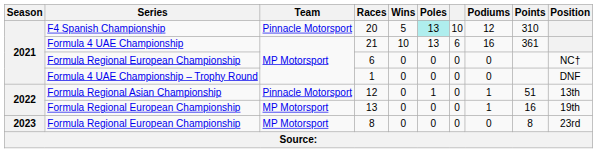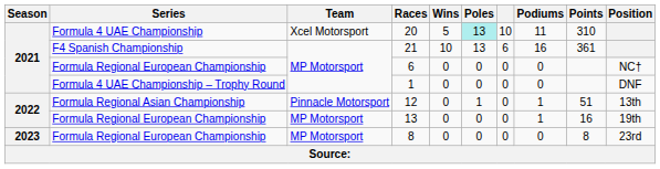 <table class="wikitable" style="font-size: 90%; text-align:center;">
 <tr>
 <th>Season</th>
 <th>Series</th>
 <th>Team</th>
 <th>Races</th>
 <th>Wins</th>
 <th>Poles</th>
 <th></th>
 <th>Podiums</th>
 <th>Points</th>
 <th>Position</th>
 </tr>
 <tr>
 <th rowspan="4">2021</th>
-<td align=left><a href='#'>F4 Spanish Championship</a></td>
-<td align=left><a href='#'>Pinnacle Motorsport</a></td>
+<td align=left><a href='#'>Formula 4 UAE Championship</a></td>
+<td align=left>Xcel Motorsport</td>
 <td>20</td>
 <td>5</td>
 <td style="background: paleturquoise;">13</td>
 <td>10</td>
-<td>12</td>
+<td>11</td>
 <td>310</td>
 <th></th>
 </tr>
 <tr>
-<td align=left><a href='#'>Formula 4 UAE Championship</a></td>
+<td align=left><a href='#'>F4 Spanish Championship</a></td>
 <td align=left rowspan="3"><a href='#'>MP Motorsport</a></td>
 <td>21</td>
 <td>10</td>
 <td>13</td>
 <td>6</td>
 <td>16</td>
 <td>361</td>
 <th></th>
 </tr>
 <tr>
 <td align=left><a href='#'>Formula Regional European Championship</a></td>
 <td>6</td>
 <td>0</td>
 <td>0</td>
 <td>0</td>
 <td>0</td>
 <td></td>
 <td>NC†</td>
 </tr>
 <tr>
 <td align=left><a href='#'>Formula 4 UAE Championship – Trophy Round</a></td>
 <td>1</td>
 <td>0</td>
 <td>0</td>
 <td>0</td>
 <td>0</td>
 <td></td>
 <td>DNF</td>
 </tr>
 <tr>
 <th rowspan="2">2022</th>
 <td align=left><a href='#'>Formula Regional Asian Championship</a></td>
 <td align=left><a href='#'>Pinnacle Motorsport</a></td>
 <td>12</td>
 <td>0</td>
 <td>1</td>
 <td>0</td>
 <td>1</td>
 <td>51</td>
 <td>13th</td>
 </tr>
 <tr>
 <td align=left><a href='#'>Formula Regional European Championship</a></td>
 <td align=left><a href='#'>MP Motorsport</a></td>
 <td>13</td>
 <td>0</td>
 <td>0</td>
 <td>0</td>
 <td>1</td>
 <td>16</td>
 <td>19th</td>
 </tr>
 <tr>
 <th>2023</th>
 <td align=left><a href='#'>Formula Regional European Championship</a></td>
 <td align=left><a href='#'>MP Motorsport</a></td>
 <td>8</td>
 <td>0</td>
 <td>0</td>
 <td>0</td>
 <td>0</td>
 <td>8</td>
 <td>23rd</td>
 </tr>
 <tr>
 <th colspan="10">Source:</th>
 </tr>
 </table>
